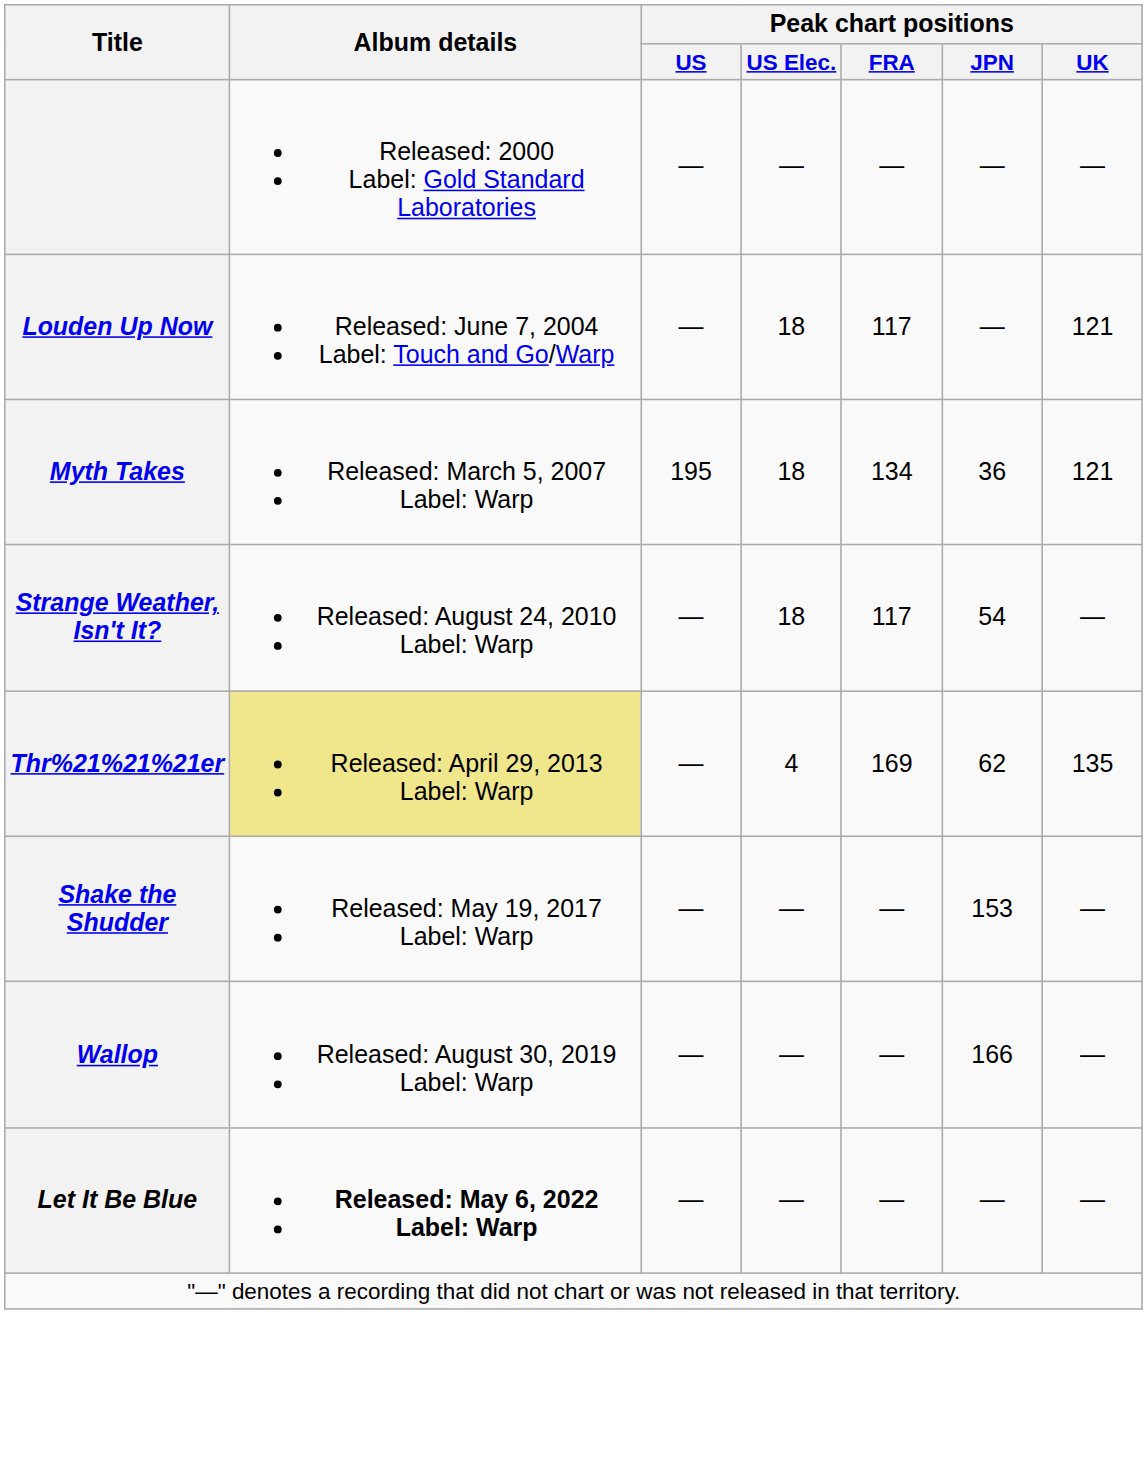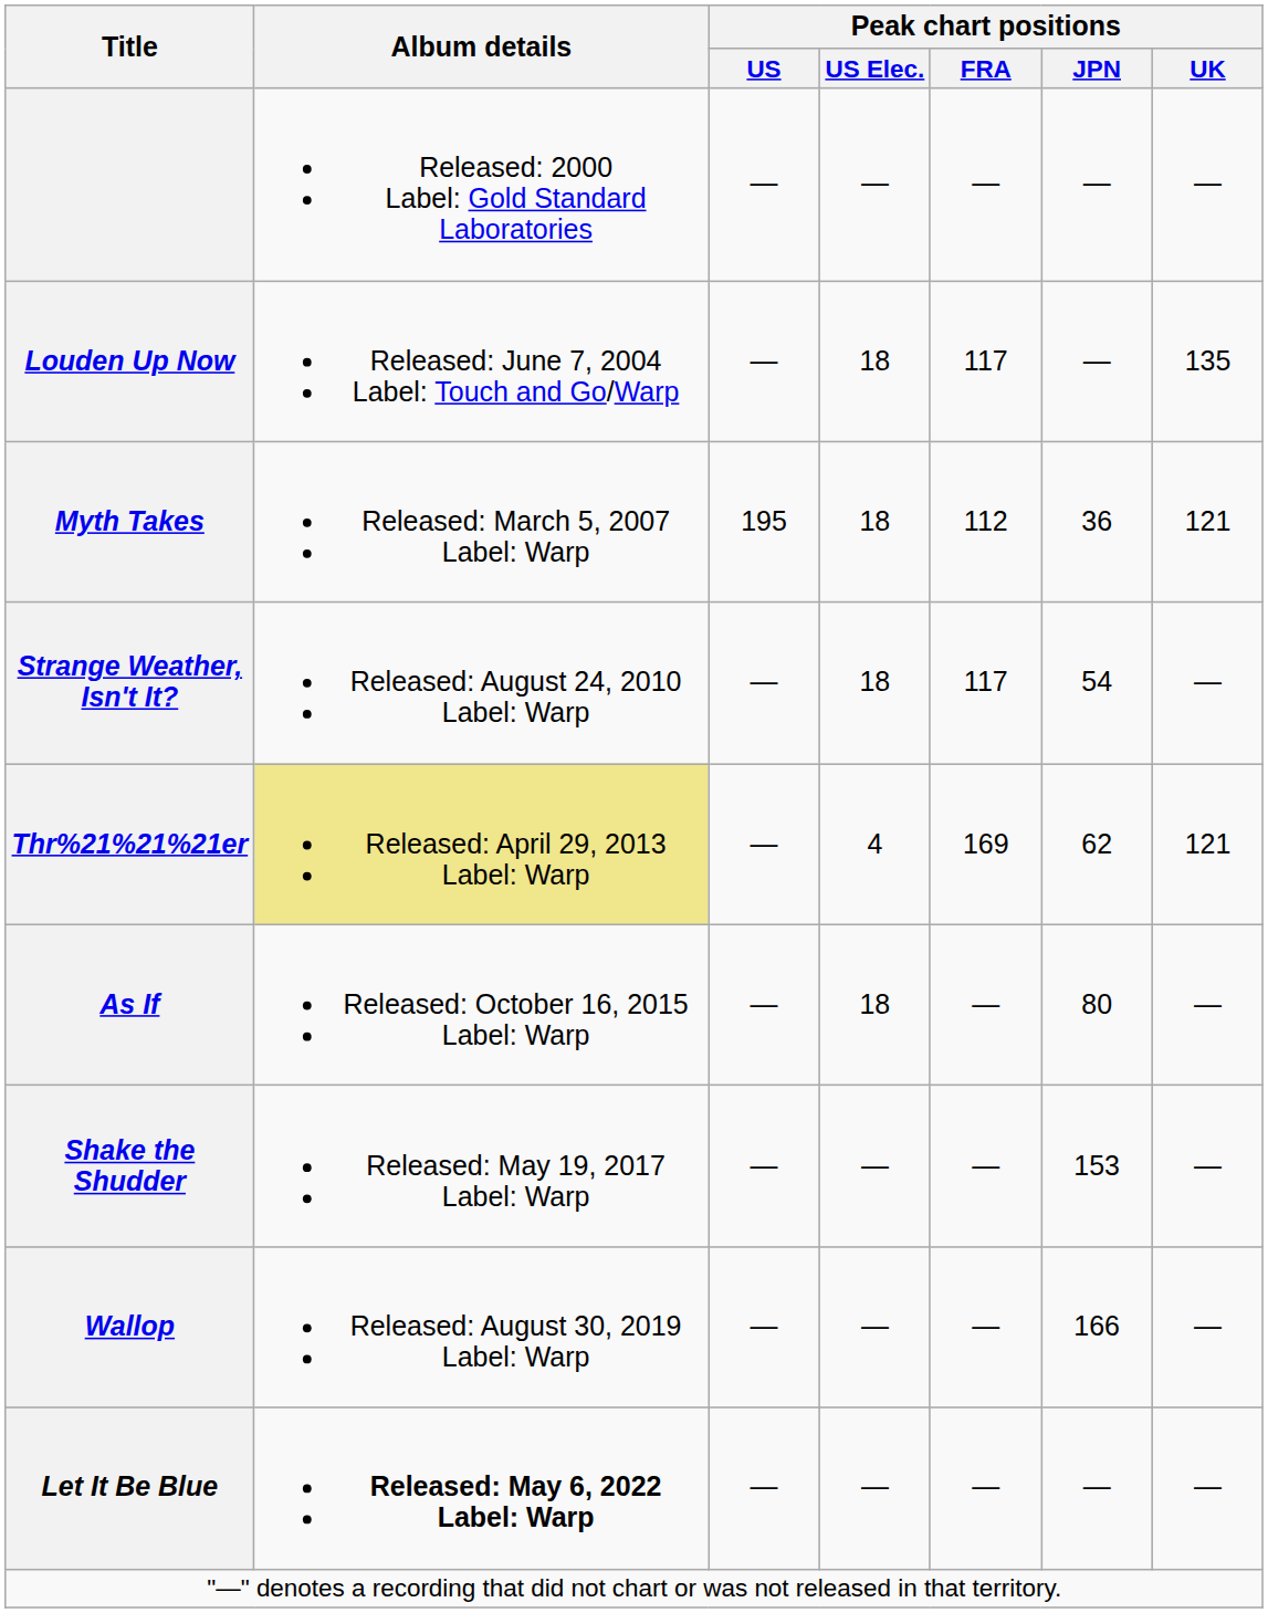 <table class="wikitable plainrowheaders" style="text-align:center;" border="1">
 <tr>
 <th scope="col" rowspan="2" style="width:8em;">Title</th>
 <th scope="col" rowspan="2" style="width:16em;">Album details</th>
 <th scope="col" colspan="5">Peak chart positions</th>
 </tr>
 <tr>
 <th scope="col" style="width:4em;font-size:90%;"><a href='#'>US</a><br></th>
 <th scope="col" style="width:4em;font-size:90%;"><a href='#'>US Elec.</a><br></th>
 <th scope="col" style="width:4em;font-size:90%;"><a href='#'>FRA</a><br></th>
 <th scope="col" style="width:4em;font-size:90%;"><a href='#'>JPN</a><br></th>
 <th scope="col" style="width:4em;font-size:90%;"><a href='#'>UK</a><br></th>
 </tr>
 <tr>
 <th scope="row"><em><a href='#'></a></em></th>
 <td><br><ul><li>Released: 2000</li><li>Label: <a href='#'>Gold Standard Laboratories</a></li></ul></td>
 <td>—</td>
 <td>—</td>
 <td>—</td>
 <td>—</td>
 <td>—</td>
 </tr>
 <tr>
 <th scope="row"><em><a href='#'>Louden Up Now</a></em></th>
 <td><br><ul><li>Released: June 7, 2004</li><li>Label: <a href='#'>Touch and Go</a>/<a href='#'>Warp</a></li></ul></td>
 <td>—</td>
 <td>18</td>
 <td>117</td>
 <td>—</td>
-<td>121</td>
+<td>135</td>
 </tr>
 <tr>
 <th scope="row"><em><a href='#'>Myth Takes</a></em></th>
 <td><br><ul><li>Released: March 5, 2007</li><li>Label: Warp</li></ul></td>
 <td>195</td>
 <td>18</td>
-<td>134</td>
+<td>112</td>
 <td>36</td>
 <td>121</td>
 </tr>
 <tr>
 <th scope="row"><em><a href='#'>Strange Weather, Isn't It?</a></em></th>
 <td><br><ul><li>Released: August 24, 2010</li><li>Label: Warp</li></ul></td>
 <td>—</td>
 <td>18</td>
 <td>117</td>
 <td>54</td>
 <td>—</td>
 </tr>
 <tr>
 <th scope="row"><em><a href='#'>Thr%21%21%21er</a></em></th>
 <td style="background: khaki;"><br><ul><li>Released: April 29, 2013</li><li>Label: Warp</li></ul></td>
 <td>—</td>
 <td>4</td>
 <td>169</td>
 <td>62</td>
-<td>135</td>
+<td>121</td>
+</tr>
+<tr>
+<th scope="row"><em><a href='#'>As If</a></em></th>
+<td><br><ul><li>Released: October 16, 2015</li><li>Label: Warp</li></ul></td>
+<td>—</td>
+<td>18</td>
+<td>—</td>
+<td>80</td>
+<td>—</td>
 </tr>
 <tr>
 <th scope="row"><em><a href='#'>Shake the Shudder</a></em></th>
 <td><br><ul><li>Released: May 19, 2017</li><li>Label: Warp</li></ul></td>
 <td>—</td>
 <td>—</td>
 <td>—</td>
 <td>153</td>
 <td>—</td>
 </tr>
 <tr>
 <th scope="row"><em><a href='#'>Wallop</a></em></th>
 <td><br><ul><li>Released: August 30, 2019</li><li>Label: Warp</li></ul></td>
 <td>—</td>
 <td>—</td>
 <td>—</td>
 <td>166</td>
 <td>—</td>
 </tr>
 <tr>
 <th scope="row"><em>Let It Be Blue</em></th>
 <td><strong><br><ul><li>Released: May 6, 2022</li><li>Label: Warp</li></ul></strong></td>
 <td>—</td>
 <td>—</td>
 <td>—</td>
 <td>—</td>
 <td>—</td>
 </tr>
 <tr>
 <td colspan="7" style="font-size:90%">"—" denotes a recording that did not chart or was not released in that territory.</td>
 </tr>
 </table>
